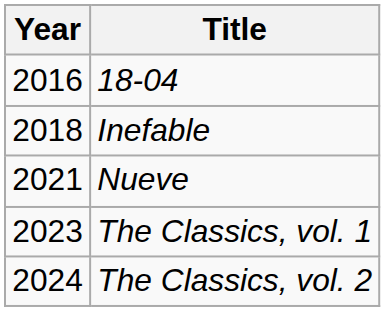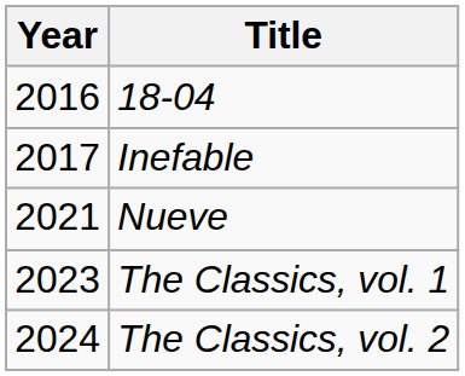 <table class="wikitable" style="margin-bottom: 10px;">
 <tr>
 <th>Year</th>
 <th>Title</th>
 </tr>
 <tr>
 <td>2016</td>
 <td><em>18-04</em></td>
 </tr>
 <tr>
-<td>2018</td>
+<td>2017</td>
 <td><em>Inefable</em></td>
 </tr>
 <tr>
 <td>2021</td>
 <td><em>Nueve</em></td>
 </tr>
 <tr>
 <td>2023</td>
 <td><em>The Classics, vol. 1</em></td>
 </tr>
 <tr>
 <td>2024</td>
 <td><em>The Classics, vol. 2</em></td>
 </tr>
 </table>
